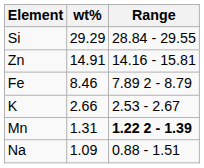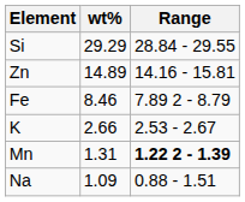 <table class="wikitable">
 <tr>
 <th>Element</th>
 <th>wt%</th>
 <th>Range</th>
 </tr>
 <tr>
 <td>Si</td>
 <td>29.29</td>
 <td>28.84 - 29.55</td>
 </tr>
 <tr>
 <td>Zn</td>
-<td>14.91</td>
+<td>14.89</td>
 <td>14.16 - 15.81</td>
 </tr>
 <tr>
 <td>Fe</td>
 <td>8.46</td>
 <td>7.89 2 - 8.79</td>
 </tr>
 <tr>
 <td>K</td>
 <td>2.66</td>
 <td>2.53 - 2.67</td>
 </tr>
 <tr>
 <td>Mn</td>
 <td>1.31</td>
 <td><strong>1.22 2 - 1.39</strong></td>
 </tr>
 <tr>
 <td>Na</td>
 <td>1.09</td>
 <td>0.88 - 1.51</td>
 </tr>
 </table>
